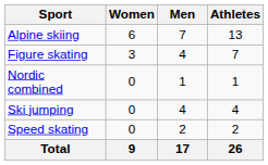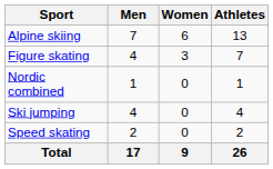 <table class="wikitable sortable" style="text-align:center;">
 <tr>
 <th width=120>Sport</th>
+<th width=55>Men</th>
 <th width=55>Women</th>
-<th width=55>Men</th>
 <th width="55">Athletes</th>
 </tr>
 <tr>
 <td align=left><a href='#'>Alpine skiing</a></td>
+<td>7</td>
 <td>6</td>
-<td>7</td>
 <td>13</td>
 </tr>
 <tr>
 <td align=left><a href='#'>Figure skating</a></td>
+<td>4</td>
 <td>3</td>
-<td>4</td>
 <td>7</td>
 </tr>
 <tr>
 <td align=left><a href='#'>Nordic combined</a></td>
+<td>1</td>
 <td>0</td>
-<td>1</td>
 <td>1</td>
 </tr>
 <tr>
 <td align=left><a href='#'>Ski jumping</a></td>
+<td>4</td>
 <td>0</td>
-<td>4</td>
 <td>4</td>
 </tr>
 <tr>
 <td align=left><a href='#'>Speed skating</a></td>
+<td>2</td>
 <td>0</td>
-<td>2</td>
 <td>2</td>
 </tr>
 <tr>
 <th>Total</th>
+<th>17</th>
 <th>9</th>
-<th>17</th>
 <th>26</th>
 </tr>
 </table>
